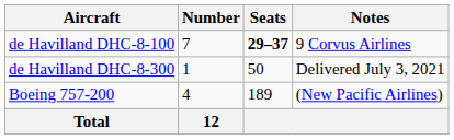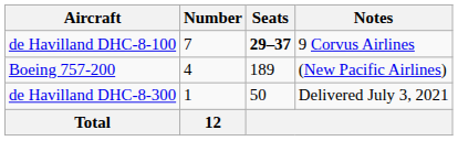 <table class="wikitable">
 <tr>
 <th>Aircraft</th>
 <th>Number</th>
 <th>Seats</th>
 <th>Notes</th>
 </tr>
 <tr>
 <td><a href='#'>de Havilland DHC-8-100</a></td>
 <td>7</td>
 <td><strong>29–37</strong></td>
 <td>9 <a href='#'>Corvus Airlines</a></td>
 </tr>
 <tr>
+<td><a href='#'>Boeing 757-200</a></td>
+<td>4</td>
+<td>189</td>
+<td>(<a href='#'>New Pacific Airlines</a>)</td>
+</tr>
+<tr>
 <td><a href='#'>de Havilland DHC-8-300</a></td>
 <td>1</td>
 <td>50</td>
 <td>Delivered July 3, 2021</td>
-</tr>
-<tr>
-<td><a href='#'>Boeing 757-200</a></td>
-<td>4</td>
-<td>189</td>
-<td>(<a href='#'>New Pacific Airlines</a>)</td>
 </tr>
 <tr>
 <th>Total</th>
 <th>12</th>
 <th colspan="2"></th>
 </tr>
 </table>
